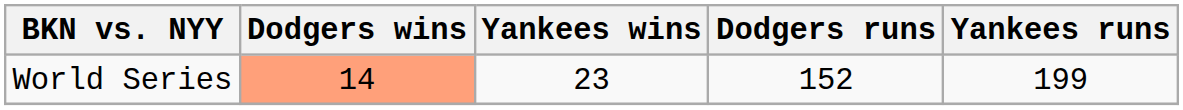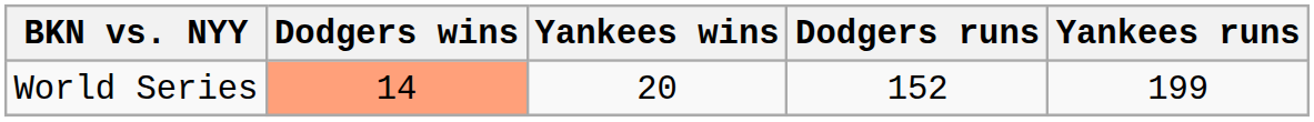 <table class="wikitable" style="text-align: center;">
 <tr>
 <th>BKN vs. NYY</th>
 <th>Dodgers wins</th>
 <th>Yankees wins</th>
 <th>Dodgers runs</th>
 <th>Yankees runs</th>
 </tr>
 <tr>
 <td>World Series</td>
 <td style="background: lightsalmon;">14</td>
-<td>23</td>
+<td>20</td>
 <td>152</td>
 <td>199</td>
 </tr>
 <tr>
 </tr>
 </table>
